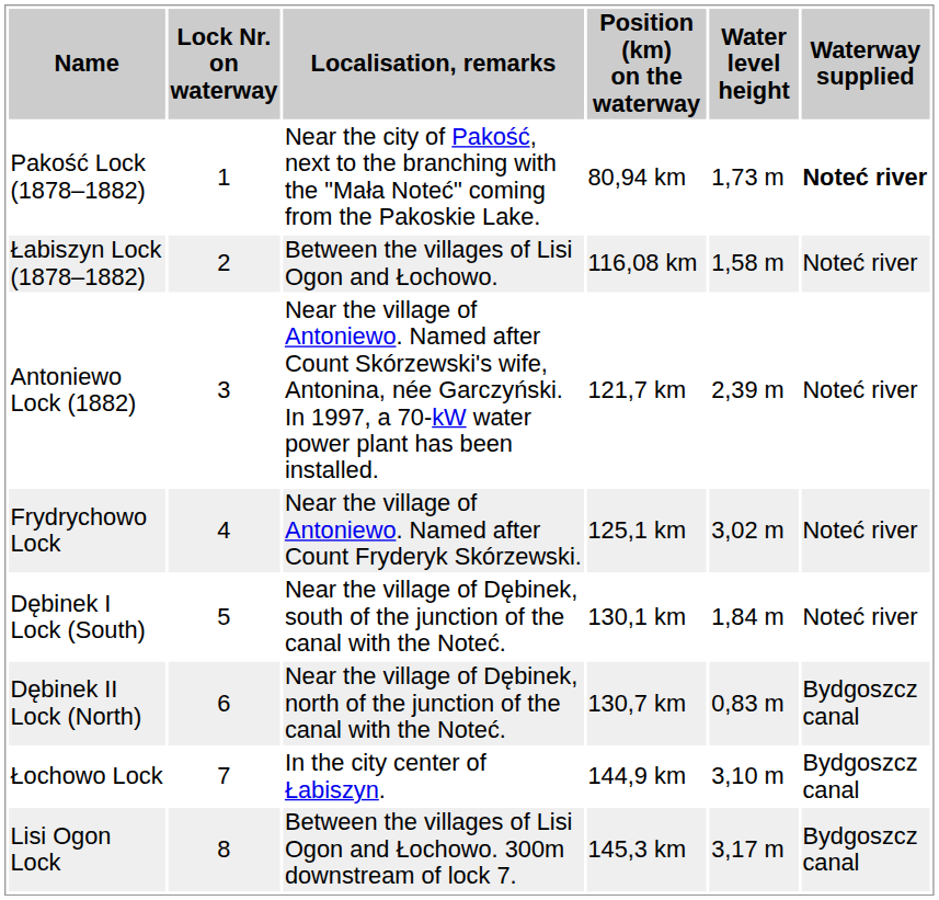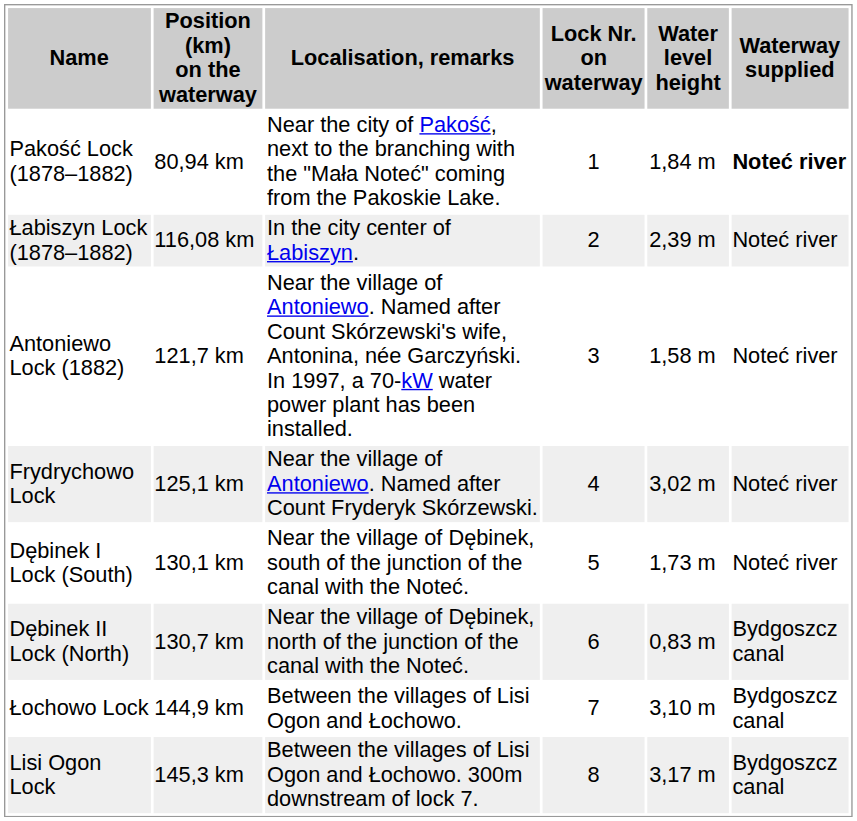 <table border="0" align="center" style="border: 1px solid #999; background-color:#FFFFFF">
 <tr align="center" bgcolor="#CCCCCC">
 <td><strong>Name</strong></td>
+<td style="text-align:center"><strong>Position (km)<br>on the waterway</strong></td>
+<td><strong>Localisation, remarks</strong></td>
 <td><strong>Lock Nr. on<br>waterway</strong></td>
-<td><strong>Localisation, remarks</strong></td>
-<td style="text-align:center"><strong>Position (km)<br>on the waterway</strong></td>
 <td><strong>Water level height</strong></td>
 <td><strong>Waterway supplied</strong></td>
 </tr>
 <tr>
 <td>Pakość Lock (1878–1882)</td>
+<td>80,94 km</td>
+<td>Near the city of <a href='#'>Pakość</a>, next to the branching with the "Mała Noteć" coming from the Pakoskie Lake.</td>
 <td style="text-align:center">1</td>
-<td>Near the city of <a href='#'>Pakość</a>, next to the branching with the "Mała Noteć" coming from the Pakoskie Lake.</td>
-<td>80,94 km</td>
-<td>1,73 m</td>
+<td>1,84 m</td>
 <td><strong>Noteć river</strong></td>
 </tr>
 <tr bgcolor="#EFEFEF">
 <td>Łabiszyn Lock (1878–1882)</td>
+<td>116,08 km</td>
+<td>In the city center of <a href='#'>Łabiszyn</a>.</td>
 <td style="text-align:center">2</td>
-<td>Between the villages of Lisi Ogon and Łochowo.</td>
-<td>116,08 km</td>
-<td>1,58 m</td>
+<td>2,39 m</td>
 <td>Noteć river</td>
 </tr>
 <tr>
 <td>Antoniewo Lock (1882)</td>
+<td>121,7 km</td>
+<td>Near the village of <a href='#'>Antoniewo</a>. Named after Count Skórzewski's wife, Antonina, née Garczyński. In 1997, a 70-<a href='#'>kW</a> water power plant has been installed.</td>
 <td style="text-align:center">3</td>
-<td>Near the village of <a href='#'>Antoniewo</a>. Named after Count Skórzewski's wife, Antonina, née Garczyński. In 1997, a 70-<a href='#'>kW</a> water power plant has been installed.</td>
-<td>121,7 km</td>
-<td>2,39 m</td>
+<td>1,58 m</td>
 <td>Noteć river</td>
 </tr>
 <tr bgcolor="#EFEFEF">
 <td>Frydrychowo Lock</td>
+<td>125,1 km</td>
+<td>Near the village of <a href='#'>Antoniewo</a>. Named after Count Fryderyk Skórzewski.</td>
 <td style="text-align:center">4</td>
-<td>Near the village of <a href='#'>Antoniewo</a>. Named after Count Fryderyk Skórzewski.</td>
-<td>125,1 km</td>
 <td>3,02 m</td>
 <td>Noteć river</td>
 </tr>
 <tr>
 <td>Dębinek I Lock (South)</td>
+<td>130,1 km</td>
+<td>Near the village of Dębinek, south of the junction of the canal with the Noteć.</td>
 <td style="text-align:center">5</td>
-<td>Near the village of Dębinek, south of the junction of the canal with the Noteć.</td>
-<td>130,1 km</td>
-<td>1,84 m</td>
+<td>1,73 m</td>
 <td>Noteć river</td>
 </tr>
 <tr bgcolor="#EFEFEF">
 <td>Dębinek II Lock (North)</td>
+<td>130,7 km</td>
+<td>Near the village of Dębinek, north of the junction of the canal with the Noteć.</td>
 <td style="text-align:center">6</td>
-<td>Near the village of Dębinek, north of the junction of the canal with the Noteć.</td>
-<td>130,7 km</td>
 <td>0,83 m</td>
 <td>Bydgoszcz canal</td>
 </tr>
 <tr>
 <td>Łochowo Lock</td>
+<td>144,9 km</td>
+<td>Between the villages of Lisi Ogon and Łochowo.</td>
 <td style="text-align:center">7</td>
-<td>In the city center of <a href='#'>Łabiszyn</a>.</td>
-<td>144,9 km</td>
 <td>3,10 m</td>
 <td>Bydgoszcz canal</td>
 </tr>
 <tr bgcolor="#EFEFEF">
 <td>Lisi Ogon Lock</td>
+<td>145,3 km</td>
+<td>Between the villages of Lisi Ogon and Łochowo. 300m downstream of lock 7.</td>
 <td style="text-align:center">8</td>
-<td>Between the villages of Lisi Ogon and Łochowo. 300m downstream of lock 7.</td>
-<td>145,3 km</td>
 <td>3,17 m</td>
 <td>Bydgoszcz canal</td>
 </tr>
 </table>
